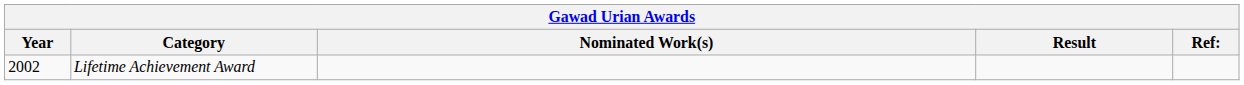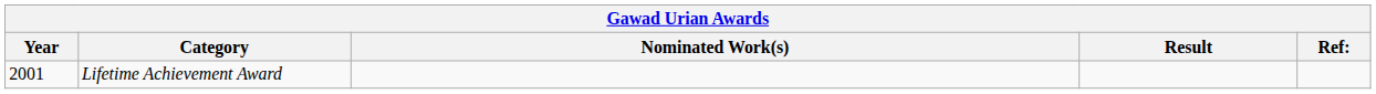 <table class= "wikitable sortable">
 <tr>
 <th colspan="5"><a href='#'>Gawad Urian Awards</a></th>
 </tr>
 <tr>
 <th Width=4%>Year</th>
 <th Width=15%>Category</th>
 <th Width=40%>Nominated Work(s)</th>
 <th Width=12%>Result</th>
 <th Width=4%>Ref:</th>
 </tr>
 <tr>
-<td scope="row">2002</td>
+<td scope="row">2001</td>
 <td><em>Lifetime Achievement Award</em></td>
 <td></td>
 <td></td>
 <td></td>
 </tr>
 </table>
